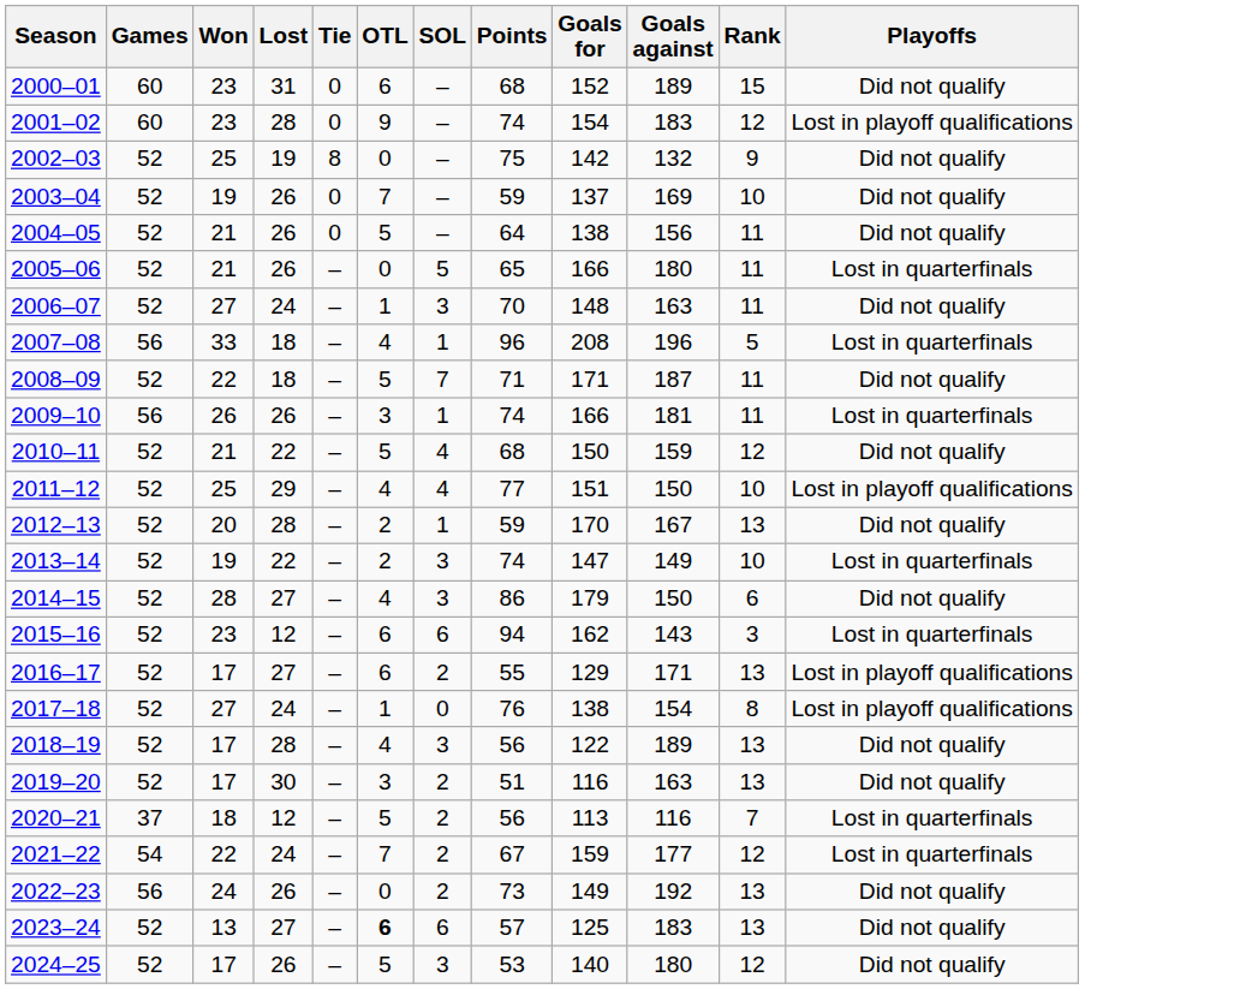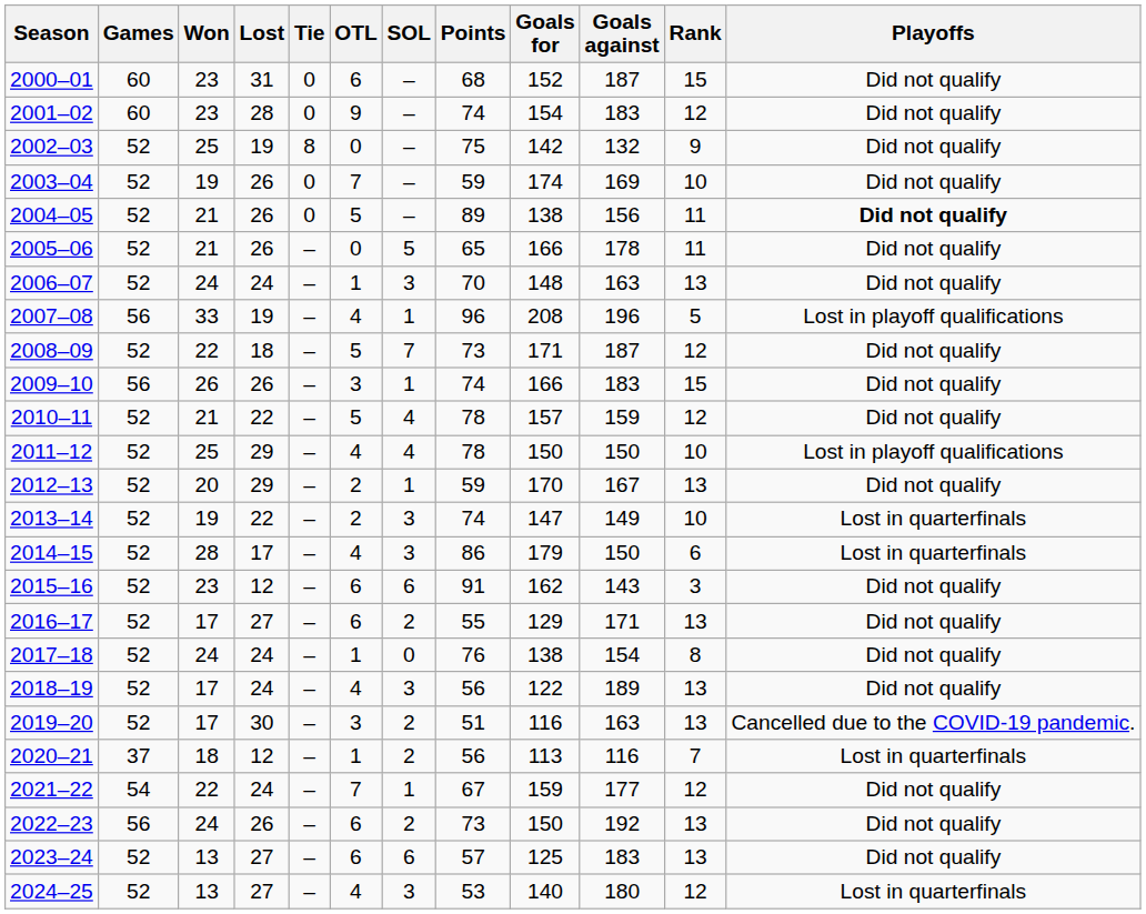 <table class="wikitable" style="text-align:center">
 <tr>
 <th>Season</th>
 <th>Games</th>
 <th>Won</th>
 <th>Lost</th>
 <th>Tie</th>
 <th>OTL</th>
 <th>SOL</th>
 <th>Points</th>
 <th>Goals<br>for</th>
 <th>Goals<br>against</th>
 <th>Rank</th>
 <th>Playoffs</th>
 </tr>
 <tr align="center">
 <td><a href='#'>2000–01</a></td>
 <td>60</td>
 <td>23</td>
 <td>31</td>
 <td>0</td>
 <td>6</td>
 <td>–</td>
 <td>68</td>
 <td>152</td>
-<td>189</td>
+<td>187</td>
 <td>15</td>
 <td>Did not qualify</td>
 </tr>
 <tr align="center">
 <td><a href='#'>2001–02</a></td>
 <td>60</td>
 <td>23</td>
 <td>28</td>
 <td>0</td>
 <td>9</td>
 <td>–</td>
 <td>74</td>
 <td>154</td>
 <td>183</td>
 <td>12</td>
-<td>Lost in playoff qualifications</td>
+<td>Did not qualify</td>
 </tr>
 <tr align="center">
 <td><a href='#'>2002–03</a></td>
 <td>52</td>
 <td>25</td>
 <td>19</td>
 <td>8</td>
 <td>0</td>
 <td>–</td>
 <td>75</td>
 <td>142</td>
 <td>132</td>
 <td>9</td>
 <td>Did not qualify</td>
 </tr>
 <tr align="center">
 <td><a href='#'>2003–04</a></td>
 <td>52</td>
 <td>19</td>
 <td>26</td>
 <td>0</td>
 <td>7</td>
 <td>–</td>
 <td>59</td>
-<td>137</td>
+<td>174</td>
 <td>169</td>
 <td>10</td>
 <td>Did not qualify</td>
 </tr>
 <tr align="center">
 <td><a href='#'>2004–05</a></td>
 <td>52</td>
 <td>21</td>
 <td>26</td>
 <td>0</td>
 <td>5</td>
 <td>–</td>
-<td>64</td>
+<td>89</td>
 <td>138</td>
 <td>156</td>
 <td>11</td>
-<td>Did not qualify</td>
+<td><strong>Did not qualify</strong></td>
 </tr>
 <tr align="center">
 <td><a href='#'>2005–06</a></td>
 <td>52</td>
 <td>21</td>
 <td>26</td>
 <td>–</td>
 <td>0</td>
 <td>5</td>
 <td>65</td>
 <td>166</td>
-<td>180</td>
+<td>178</td>
 <td>11</td>
-<td>Lost in quarterfinals</td>
+<td>Did not qualify</td>
 </tr>
 <tr align="center">
 <td><a href='#'>2006–07</a></td>
 <td>52</td>
-<td>27</td>
+<td>24</td>
 <td>24</td>
 <td>–</td>
 <td>1</td>
 <td>3</td>
 <td>70</td>
 <td>148</td>
 <td>163</td>
-<td>11</td>
+<td>13</td>
 <td>Did not qualify</td>
 </tr>
 <tr align="center">
 <td><a href='#'>2007–08</a></td>
 <td>56</td>
 <td>33</td>
-<td>18</td>
+<td>19</td>
 <td>–</td>
 <td>4</td>
 <td>1</td>
 <td>96</td>
 <td>208</td>
 <td>196</td>
 <td>5</td>
-<td>Lost in quarterfinals</td>
+<td>Lost in playoff qualifications</td>
 </tr>
 <tr align="center">
 <td><a href='#'>2008–09</a></td>
 <td>52</td>
 <td>22</td>
 <td>18</td>
 <td>–</td>
 <td>5</td>
 <td>7</td>
-<td>71</td>
+<td>73</td>
 <td>171</td>
 <td>187</td>
-<td>11</td>
+<td>12</td>
 <td>Did not qualify</td>
 </tr>
 <tr align="center">
 <td><a href='#'>2009–10</a></td>
 <td>56</td>
 <td>26</td>
 <td>26</td>
 <td>–</td>
 <td>3</td>
 <td>1</td>
 <td>74</td>
 <td>166</td>
-<td>181</td>
-<td>11</td>
-<td>Lost in quarterfinals</td>
+<td>183</td>
+<td>15</td>
+<td>Did not qualify</td>
 </tr>
 <tr align="center">
 <td><a href='#'>2010–11</a></td>
 <td>52</td>
 <td>21</td>
 <td>22</td>
 <td>–</td>
 <td>5</td>
 <td>4</td>
-<td>68</td>
-<td>150</td>
+<td>78</td>
+<td>157</td>
 <td>159</td>
 <td>12</td>
 <td>Did not qualify</td>
 </tr>
 <tr align="center">
 <td><a href='#'>2011–12</a></td>
 <td>52</td>
 <td>25</td>
 <td>29</td>
 <td>–</td>
 <td>4</td>
 <td>4</td>
-<td>77</td>
-<td>151</td>
+<td>78</td>
+<td>150</td>
 <td>150</td>
 <td>10</td>
 <td>Lost in playoff qualifications</td>
 </tr>
 <tr align="center">
 <td><a href='#'>2012–13</a></td>
 <td>52</td>
 <td>20</td>
-<td>28</td>
+<td>29</td>
 <td>–</td>
 <td>2</td>
 <td>1</td>
 <td>59</td>
 <td>170</td>
 <td>167</td>
 <td>13</td>
 <td>Did not qualify</td>
 </tr>
 <tr align="center">
 <td><a href='#'>2013–14</a></td>
 <td>52</td>
 <td>19</td>
 <td>22</td>
 <td>–</td>
 <td>2</td>
 <td>3</td>
 <td>74</td>
 <td>147</td>
 <td>149</td>
 <td>10</td>
 <td>Lost in quarterfinals</td>
 </tr>
 <tr>
 <td><a href='#'>2014–15</a></td>
 <td>52</td>
 <td>28</td>
-<td>27</td>
+<td>17</td>
 <td>–</td>
 <td>4</td>
 <td>3</td>
 <td>86</td>
 <td>179</td>
 <td>150</td>
 <td>6</td>
-<td>Did not qualify</td>
+<td>Lost in quarterfinals</td>
 </tr>
 <tr>
 <td><a href='#'>2015–16</a></td>
 <td>52</td>
 <td>23</td>
 <td>12</td>
 <td>–</td>
 <td>6</td>
 <td>6</td>
-<td>94</td>
+<td>91</td>
 <td>162</td>
 <td>143</td>
 <td>3</td>
-<td>Lost in quarterfinals</td>
+<td>Did not qualify</td>
 </tr>
 <tr>
 <td><a href='#'>2016–17</a></td>
 <td>52</td>
 <td>17</td>
 <td>27</td>
 <td>–</td>
 <td>6</td>
 <td>2</td>
 <td>55</td>
 <td>129</td>
 <td>171</td>
 <td>13</td>
-<td>Lost in playoff qualifications</td>
+<td>Did not qualify</td>
 </tr>
 <tr>
 <td><a href='#'>2017–18</a></td>
 <td>52</td>
-<td>27</td>
+<td>24</td>
 <td>24</td>
 <td>–</td>
 <td>1</td>
 <td>0</td>
 <td>76</td>
 <td>138</td>
 <td>154</td>
 <td>8</td>
-<td>Lost in playoff qualifications</td>
+<td>Did not qualify</td>
 </tr>
 <tr>
 <td><a href='#'>2018–19</a></td>
 <td>52</td>
 <td>17</td>
-<td>28</td>
+<td>24</td>
 <td>–</td>
 <td>4</td>
 <td>3</td>
 <td>56</td>
 <td>122</td>
 <td>189</td>
 <td>13</td>
 <td>Did not qualify</td>
 </tr>
 <tr>
 <td><a href='#'>2019–20</a></td>
 <td>52</td>
 <td>17</td>
 <td>30</td>
 <td>–</td>
 <td>3</td>
 <td>2</td>
 <td>51</td>
 <td>116</td>
 <td>163</td>
 <td>13</td>
-<td>Did not qualify</td>
+<td>Cancelled due to the <a href='#'>COVID-19 pandemic</a>.</td>
 </tr>
 <tr>
 <td><a href='#'>2020–21</a></td>
 <td>37</td>
 <td>18</td>
 <td>12</td>
 <td>–</td>
-<td>5</td>
+<td>1</td>
 <td>2</td>
 <td>56</td>
 <td>113</td>
 <td>116</td>
 <td>7</td>
 <td>Lost in quarterfinals</td>
 </tr>
 <tr>
 <td><a href='#'>2021–22</a></td>
 <td>54</td>
 <td>22</td>
 <td>24</td>
 <td>–</td>
 <td>7</td>
-<td>2</td>
+<td>1</td>
 <td>67</td>
 <td>159</td>
 <td>177</td>
 <td>12</td>
-<td>Lost in quarterfinals</td>
+<td>Did not qualify</td>
 </tr>
 <tr>
 <td><a href='#'>2022–23</a></td>
 <td>56</td>
 <td>24</td>
 <td>26</td>
 <td>–</td>
-<td>0</td>
+<td>6</td>
 <td>2</td>
 <td>73</td>
-<td>149</td>
+<td>150</td>
 <td>192</td>
 <td>13</td>
 <td>Did not qualify</td>
 </tr>
 <tr>
 <td><a href='#'>2023–24</a></td>
 <td>52</td>
 <td>13</td>
 <td>27</td>
 <td>–</td>
-<td><strong>6</strong></td>
+<td>6</td>
 <td>6</td>
 <td>57</td>
 <td>125</td>
 <td>183</td>
 <td>13</td>
 <td>Did not qualify</td>
 </tr>
 <tr>
 <td><a href='#'>2024–25</a></td>
 <td>52</td>
-<td>17</td>
-<td>26</td>
+<td>13</td>
+<td>27</td>
 <td>–</td>
-<td>5</td>
+<td>4</td>
 <td>3</td>
 <td>53</td>
 <td>140</td>
 <td>180</td>
 <td>12</td>
-<td>Did not qualify</td>
+<td>Lost in quarterfinals</td>
 </tr>
 </table>
